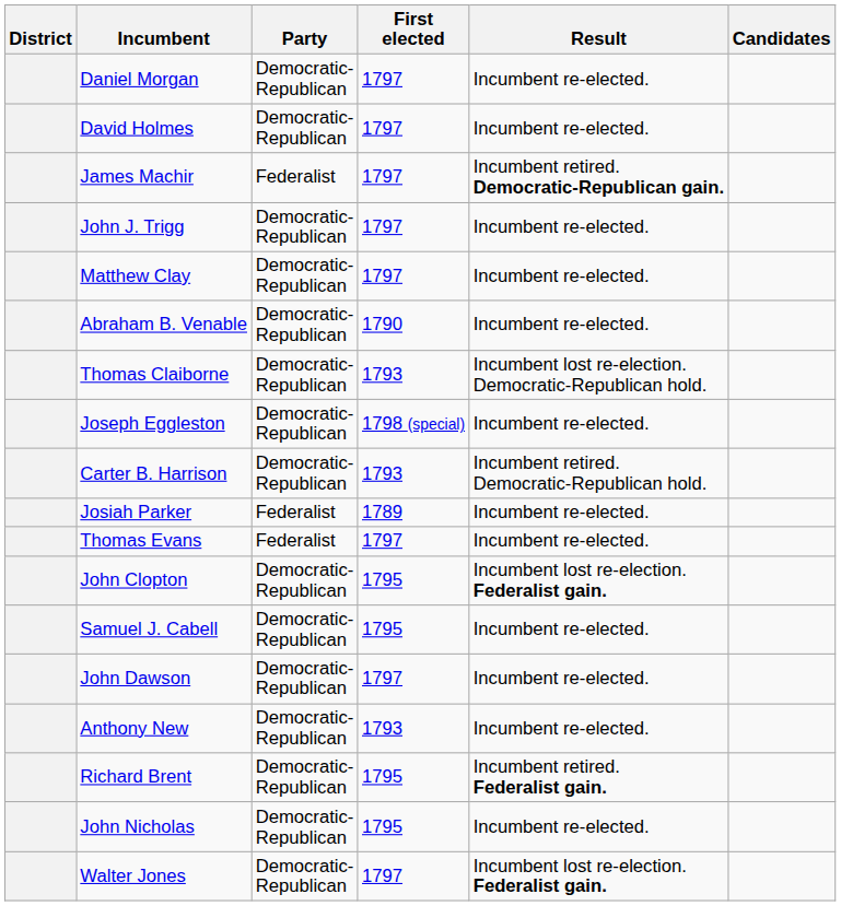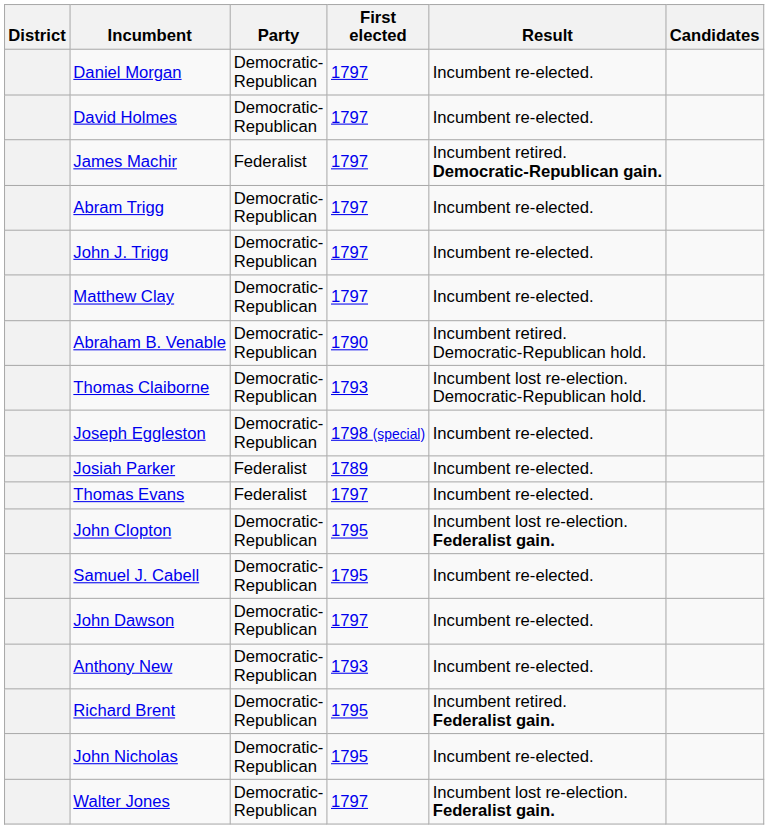 <table class=wikitable>
 <tr valign=bottom>
 <th>District</th>
 <th>Incumbent</th>
 <th>Party</th>
 <th>First<br>elected</th>
 <th>Result</th>
 <th>Candidates</th>
 </tr>
 <tr>
 <th></th>
 <td><a href='#'>Daniel Morgan</a></td>
 <td>Democratic-<br>Republican</td>
 <td><a href='#'>1797</a></td>
 <td>Incumbent re-elected.</td>
 <td nowrap></td>
 </tr>
 <tr>
 <th></th>
 <td><a href='#'>David Holmes</a></td>
 <td>Democratic-<br>Republican</td>
 <td><a href='#'>1797</a></td>
 <td>Incumbent re-elected.</td>
 <td nowrap></td>
 </tr>
 <tr>
 <th></th>
 <td><a href='#'>James Machir</a></td>
 <td>Federalist</td>
 <td><a href='#'>1797</a></td>
 <td>Incumbent retired.<br><strong>Democratic-Republican gain.</strong></td>
 <td nowrap></td>
 </tr>
 <tr>
 <th></th>
+<td><a href='#'>Abram Trigg</a></td>
+<td>Democratic-<br>Republican</td>
+<td><a href='#'>1797</a></td>
+<td>Incumbent re-elected.</td>
+<td nowrap></td>
+</tr>
+<tr>
+<th></th>
 <td><a href='#'>John J. Trigg</a></td>
 <td>Democratic-<br>Republican</td>
 <td><a href='#'>1797</a></td>
 <td>Incumbent re-elected.</td>
 <td nowrap></td>
 </tr>
 <tr>
 <th></th>
 <td><a href='#'>Matthew Clay</a></td>
 <td>Democratic-<br>Republican</td>
 <td><a href='#'>1797</a></td>
 <td>Incumbent re-elected.</td>
 <td nowrap></td>
 </tr>
 <tr>
 <th></th>
 <td><a href='#'>Abraham B. Venable</a></td>
 <td>Democratic-<br>Republican</td>
 <td><a href='#'>1790</a></td>
-<td>Incumbent re-elected.</td>
+<td>Incumbent retired.<br>Democratic-Republican hold.</td>
 <td nowrap></td>
 </tr>
 <tr>
 <th></th>
 <td><a href='#'>Thomas Claiborne</a></td>
 <td>Democratic-<br>Republican</td>
 <td><a href='#'>1793</a></td>
 <td>Incumbent lost re-election.<br>Democratic-Republican hold.</td>
 <td nowrap></td>
 </tr>
 <tr>
 <th></th>
 <td><a href='#'>Joseph Eggleston</a></td>
 <td>Democratic-<br>Republican</td>
 <td><a href='#'>1798 <small>(special)</small></a></td>
 <td>Incumbent re-elected.</td>
-<td nowrap></td>
-</tr>
-<tr>
-<th></th>
-<td><a href='#'>Carter B. Harrison</a></td>
-<td>Democratic-<br>Republican</td>
-<td><a href='#'>1793</a></td>
-<td>Incumbent retired.<br>Democratic-Republican hold.</td>
 <td nowrap></td>
 </tr>
 <tr>
 <th></th>
 <td><a href='#'>Josiah Parker</a></td>
 <td>Federalist</td>
 <td><a href='#'>1789</a></td>
 <td>Incumbent re-elected.</td>
 <td nowrap></td>
 </tr>
 <tr>
 <th></th>
 <td><a href='#'>Thomas Evans</a></td>
 <td>Federalist</td>
 <td><a href='#'>1797</a></td>
 <td>Incumbent re-elected.</td>
 <td nowrap></td>
 </tr>
 <tr>
 <th></th>
 <td><a href='#'>John Clopton</a></td>
 <td>Democratic-<br>Republican</td>
 <td><a href='#'>1795</a></td>
 <td>Incumbent lost re-election.<br><strong>Federalist gain.</strong></td>
 <td nowrap></td>
 </tr>
 <tr>
 <th></th>
 <td><a href='#'>Samuel J. Cabell</a></td>
 <td>Democratic-<br>Republican</td>
 <td><a href='#'>1795</a></td>
 <td>Incumbent re-elected.</td>
 <td nowrap></td>
 </tr>
 <tr>
 <th></th>
 <td><a href='#'>John Dawson</a></td>
 <td>Democratic-<br>Republican</td>
 <td><a href='#'>1797</a></td>
 <td>Incumbent re-elected.</td>
 <td nowrap></td>
 </tr>
 <tr>
 <th></th>
 <td><a href='#'>Anthony New</a></td>
 <td>Democratic-<br>Republican</td>
 <td><a href='#'>1793</a></td>
 <td>Incumbent re-elected.</td>
 <td nowrap></td>
 </tr>
 <tr>
 <th></th>
 <td><a href='#'>Richard Brent</a></td>
 <td>Democratic-<br>Republican</td>
 <td><a href='#'>1795</a></td>
 <td>Incumbent retired.<br><strong>Federalist gain.</strong></td>
 <td nowrap></td>
 </tr>
 <tr>
 <th></th>
 <td><a href='#'>John Nicholas</a></td>
 <td>Democratic-<br>Republican</td>
 <td><a href='#'>1795</a></td>
 <td>Incumbent re-elected.</td>
 <td nowrap></td>
 </tr>
 <tr>
 <th></th>
 <td><a href='#'>Walter Jones</a></td>
 <td>Democratic-<br>Republican</td>
 <td><a href='#'>1797</a></td>
 <td>Incumbent lost re-election.<br><strong>Federalist gain.</strong></td>
 <td nowrap></td>
 </tr>
 </table>
